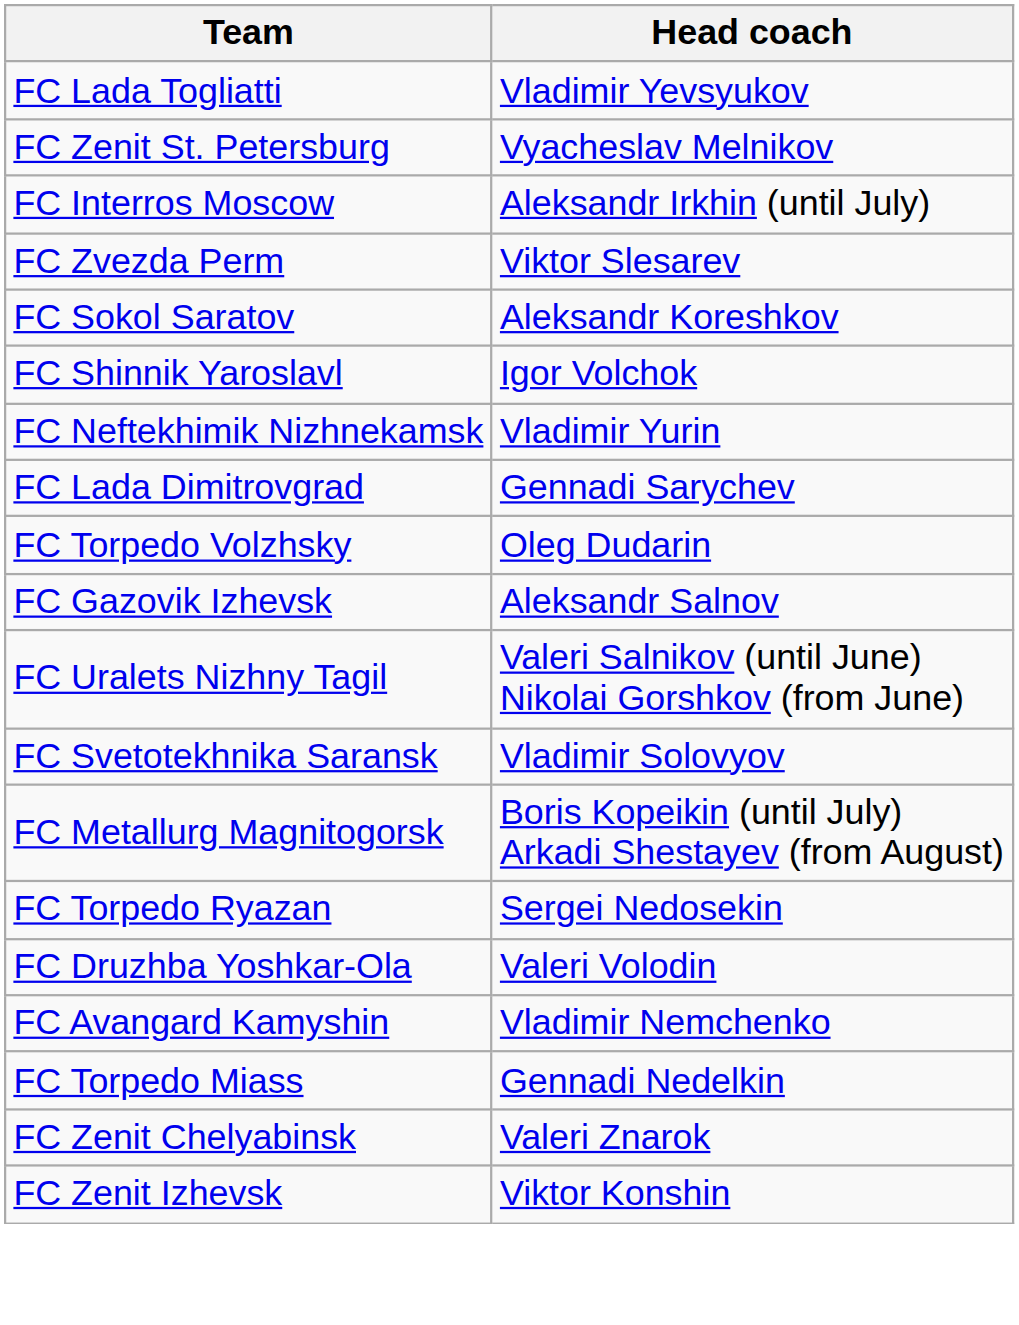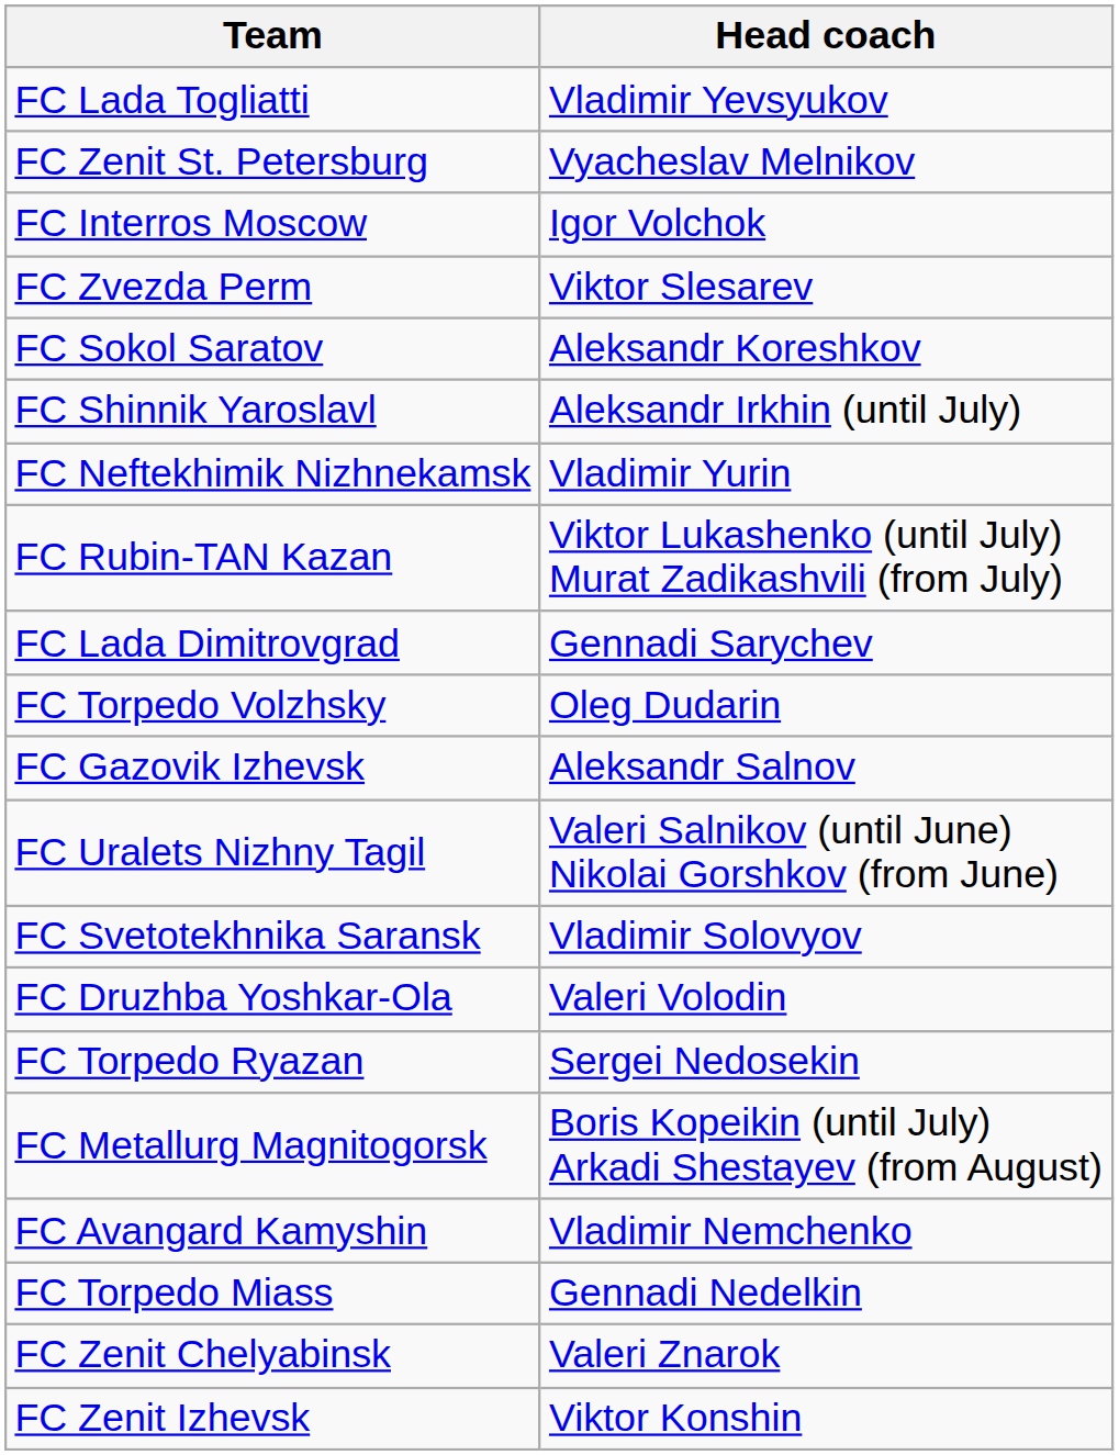 <table class="wikitable">
 <tr>
 <th>Team</th>
 <th>Head coach</th>
 </tr>
 <tr>
 <td><a href='#'>FC Lada Togliatti</a></td>
 <td><a href='#'>Vladimir Yevsyukov</a></td>
 </tr>
 <tr>
 <td><a href='#'>FC Zenit St. Petersburg</a></td>
 <td><a href='#'>Vyacheslav Melnikov</a></td>
 </tr>
 <tr>
 <td><a href='#'>FC Interros Moscow</a></td>
-<td><a href='#'>Aleksandr Irkhin</a> (until July)</td>
+<td><a href='#'>Igor Volchok</a></td>
 </tr>
 <tr>
 <td><a href='#'>FC Zvezda Perm</a></td>
 <td><a href='#'>Viktor Slesarev</a></td>
 </tr>
 <tr>
 <td><a href='#'>FC Sokol Saratov</a></td>
 <td><a href='#'>Aleksandr Koreshkov</a></td>
 </tr>
 <tr>
 <td><a href='#'>FC Shinnik Yaroslavl</a></td>
-<td><a href='#'>Igor Volchok</a></td>
+<td><a href='#'>Aleksandr Irkhin</a> (until July)</td>
 </tr>
 <tr>
 <td><a href='#'>FC Neftekhimik Nizhnekamsk</a></td>
 <td><a href='#'>Vladimir Yurin</a></td>
+</tr>
+<tr>
+<td><a href='#'>FC Rubin-TAN Kazan</a></td>
+<td><a href='#'>Viktor Lukashenko</a> (until July)<br><a href='#'>Murat Zadikashvili</a> (from July)</td>
 </tr>
 <tr>
 <td><a href='#'>FC Lada Dimitrovgrad</a></td>
 <td><a href='#'>Gennadi Sarychev</a></td>
 </tr>
 <tr>
 <td><a href='#'>FC Torpedo Volzhsky</a></td>
 <td><a href='#'>Oleg Dudarin</a></td>
 </tr>
 <tr>
 <td><a href='#'>FC Gazovik Izhevsk</a></td>
 <td><a href='#'>Aleksandr Salnov</a></td>
 </tr>
 <tr>
 <td><a href='#'>FC Uralets Nizhny Tagil</a></td>
 <td><a href='#'>Valeri Salnikov</a> (until June)<br><a href='#'>Nikolai Gorshkov</a> (from June)</td>
 </tr>
 <tr>
 <td><a href='#'>FC Svetotekhnika Saransk</a></td>
 <td><a href='#'>Vladimir Solovyov</a></td>
 </tr>
 <tr>
-<td><a href='#'>FC Metallurg Magnitogorsk</a></td>
-<td><a href='#'>Boris Kopeikin</a> (until July)<br><a href='#'>Arkadi Shestayev</a> (from August)</td>
+<td><a href='#'>FC Druzhba Yoshkar-Ola</a></td>
+<td><a href='#'>Valeri Volodin</a></td>
 </tr>
 <tr>
 <td><a href='#'>FC Torpedo Ryazan</a></td>
 <td><a href='#'>Sergei Nedosekin</a></td>
 </tr>
 <tr>
-<td><a href='#'>FC Druzhba Yoshkar-Ola</a></td>
-<td><a href='#'>Valeri Volodin</a></td>
+<td><a href='#'>FC Metallurg Magnitogorsk</a></td>
+<td><a href='#'>Boris Kopeikin</a> (until July)<br><a href='#'>Arkadi Shestayev</a> (from August)</td>
 </tr>
 <tr>
 <td><a href='#'>FC Avangard Kamyshin</a></td>
 <td><a href='#'>Vladimir Nemchenko</a></td>
 </tr>
 <tr>
 <td><a href='#'>FC Torpedo Miass</a></td>
 <td><a href='#'>Gennadi Nedelkin</a></td>
 </tr>
 <tr>
 <td><a href='#'>FC Zenit Chelyabinsk</a></td>
 <td><a href='#'>Valeri Znarok</a></td>
 </tr>
 <tr>
 <td><a href='#'>FC Zenit Izhevsk</a></td>
 <td><a href='#'>Viktor Konshin</a></td>
 </tr>
 </table>
